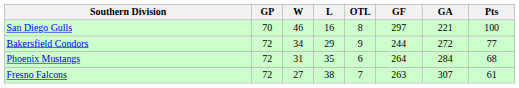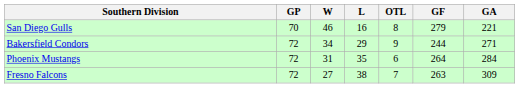 <table class="wikitable">
 <tr>
 <th width="40%">Southern Division</th>
 <th width="5%">GP</th>
 <th width="5%">W</th>
 <th width="5%">L</th>
 <th width="5%">OTL</th>
 <th width="7.5%">GF</th>
 <th width="7.5%">GA</th>
-<th width="7.5%">Pts</th>
 </tr>
 <tr align="center" bgcolor="#CCFFCC">
 <td align="left"><a href='#'>San Diego Gulls</a></td>
 <td>70</td>
 <td>46</td>
 <td>16</td>
 <td>8</td>
-<td>297</td>
+<td>279</td>
 <td>221</td>
-<td>100</td>
 </tr>
 <tr align="center" bgcolor="#CCFFCC">
 <td align="left"><a href='#'>Bakersfield Condors</a></td>
 <td>72</td>
 <td>34</td>
 <td>29</td>
 <td>9</td>
 <td>244</td>
-<td>272</td>
-<td>77</td>
+<td>271</td>
 </tr>
 <tr align="center" bgcolor="#CCFFCC">
 <td align="left"><a href='#'>Phoenix Mustangs</a></td>
 <td>72</td>
 <td>31</td>
 <td>35</td>
 <td>6</td>
 <td>264</td>
 <td>284</td>
-<td>68</td>
 </tr>
 <tr align="center" bgcolor="#CCFFCC">
 <td align="left"><a href='#'>Fresno Falcons</a></td>
 <td>72</td>
 <td>27</td>
 <td>38</td>
 <td>7</td>
 <td>263</td>
-<td>307</td>
-<td>61</td>
+<td>309</td>
 </tr>
 </table>
